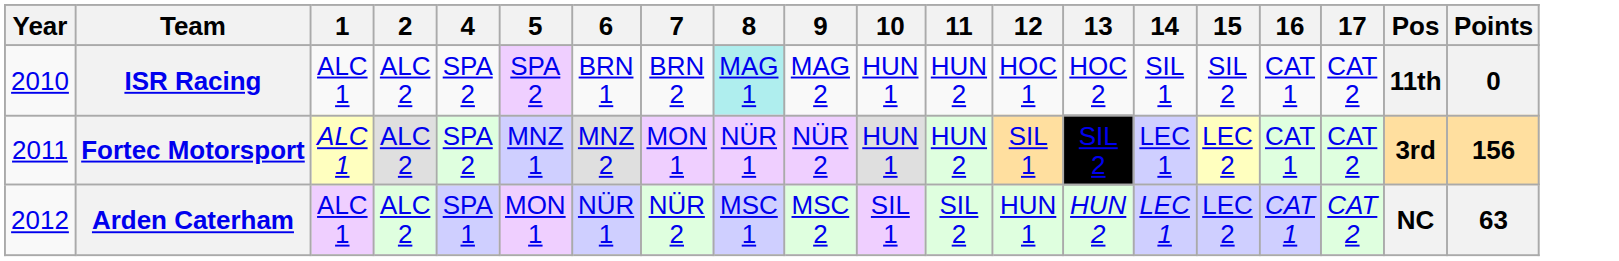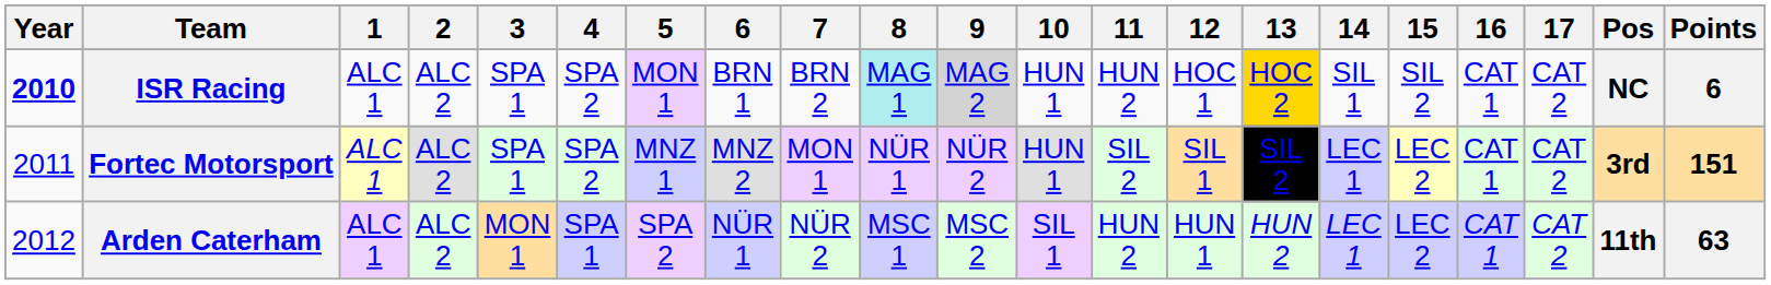 <table class="wikitable" style="text-align:center; font-size:85%">
 <tr>
 <th>Year</th>
 <th>Team</th>
 <th>1</th>
 <th>2</th>
+<th>3</th>
 <th>4</th>
 <th>5</th>
 <th>6</th>
 <th>7</th>
 <th>8</th>
 <th>9</th>
 <th>10</th>
 <th>11</th>
 <th>12</th>
 <th>13</th>
 <th>14</th>
 <th>15</th>
 <th>16</th>
 <th>17</th>
 <th>Pos</th>
 <th>Points</th>
 </tr>
 <tr>
-<td><a href='#'>2010</a></td>
+<td><strong><a href='#'>2010</a></strong></td>
 <th nowrap><a href='#'>ISR Racing</a></th>
 <td><a href='#'>ALC<br>1</a></td>
 <td><a href='#'>ALC<br>2</a></td>
+<td><a href='#'>SPA<br>1</a></td>
 <td><a href='#'>SPA<br>2</a></td>
-<td style="background:#EFCFFF;"><a href='#'>SPA<br>2</a><br></td>
+<td style="background:#EFCFFF;"><a href='#'>MON<br>1</a><br></td>
 <td><a href='#'>BRN<br>1</a></td>
 <td><a href='#'>BRN<br>2</a></td>
 <td style="background: paleturquoise;"><a href='#'>MAG<br>1</a></td>
-<td><a href='#'>MAG<br>2</a></td>
+<td style="background: lightgrey;"><a href='#'>MAG<br>2</a></td>
 <td><a href='#'>HUN<br>1</a></td>
 <td><a href='#'>HUN<br>2</a></td>
 <td><a href='#'>HOC<br>1</a></td>
-<td><a href='#'>HOC<br>2</a></td>
+<td style="background: gold;"><a href='#'>HOC<br>2</a></td>
 <td><a href='#'>SIL<br>1</a></td>
 <td><a href='#'>SIL<br>2</a></td>
 <td><a href='#'>CAT<br>1</a></td>
 <td><a href='#'>CAT<br>2</a></td>
-<th>11th</th>
-<th>0</th>
+<th>NC</th>
+<th>6</th>
 </tr>
 <tr>
 <td><a href='#'>2011</a></td>
 <th nowrap><a href='#'>Fortec Motorsport</a></th>
 <td style="background:#FFFFBF;"><em><a href='#'>ALC<br>1</a></em><br></td>
 <td style="background:#DFDFDF;"><a href='#'>ALC<br>2</a><br></td>
+<td style="background:#DFFFDF;"><a href='#'>SPA<br>1</a><br></td>
 <td style="background:#DFFFDF;"><a href='#'>SPA<br>2</a><br></td>
 <td style="background:#CFCFFF;"><a href='#'>MNZ<br>1</a><br></td>
 <td style="background:#DFDFDF;"><a href='#'>MNZ<br>2</a><br></td>
 <td style="background:#EFCFFF;"><a href='#'>MON<br>1</a><br></td>
 <td style="background:#EFCFFF;"><a href='#'>NÜR<br>1</a><br></td>
 <td style="background:#EFCFFF;"><a href='#'>NÜR<br>2</a><br></td>
 <td style="background:#DFDFDF;"><a href='#'>HUN<br>1</a><br></td>
-<td style="background:#DFFFDF;"><a href='#'>HUN<br>2</a><br></td>
+<td style="background:#DFFFDF;"><a href='#'>SIL<br>2</a><br></td>
 <td style="background:#FFDF9F;"><a href='#'>SIL<br>1</a><br></td>
 <td style="background:#000; color:white;"><a href='#'><span>SIL<br>2</span></a><br></td>
 <td style="background:#CFCFFF;"><a href='#'>LEC<br>1</a><br></td>
 <td style="background:#FFFFBF;"><a href='#'>LEC<br>2</a><br></td>
 <td style="background:#DFFFDF;"><a href='#'>CAT<br>1</a><br></td>
 <td style="background:#DFFFDF;"><a href='#'>CAT<br>2</a><br></td>
 <td style="background:#FFDF9F;"><strong>3rd</strong></td>
-<td style="background:#FFDF9F;"><strong>156</strong></td>
+<td style="background:#FFDF9F;"><strong>151</strong></td>
 </tr>
 <tr>
 <td><a href='#'>2012</a></td>
 <th nowrap><a href='#'>Arden Caterham</a></th>
 <td style="background:#EFCFFF;"><a href='#'>ALC<br>1</a><br></td>
 <td style="background:#DFFFDF;"><a href='#'>ALC<br>2</a><br></td>
+<td style="background:#FFDF9F;"><a href='#'>MON<br>1</a><br></td>
 <td style="background:#CFCFFF;"><a href='#'>SPA<br>1</a><br></td>
-<td style="background:#EFCFFF;"><a href='#'>MON<br>1</a><br></td>
+<td style="background:#EFCFFF;"><a href='#'>SPA<br>2</a><br></td>
 <td style="background:#CFCFFF;"><a href='#'>NÜR<br>1</a><br></td>
 <td style="background:#DFFFDF;"><a href='#'>NÜR<br>2</a><br></td>
 <td style="background:#CFCFFF;"><a href='#'>MSC<br>1</a><br></td>
 <td style="background:#DFFFDF;"><a href='#'>MSC<br>2</a><br></td>
 <td style="background:#EFCFFF;"><a href='#'>SIL<br>1</a><br></td>
-<td style="background:#DFFFDF;"><a href='#'>SIL<br>2</a><br></td>
+<td style="background:#DFFFDF;"><a href='#'>HUN<br>2</a><br></td>
 <td style="background:#DFFFDF;"><a href='#'>HUN<br>1</a><br></td>
 <td style="background:#DFFFDF;"><em><a href='#'>HUN<br>2</a></em><br></td>
 <td style="background:#CFCFFF;"><em><a href='#'>LEC<br>1</a></em><br></td>
 <td style="background:#CFCFFF;"><a href='#'>LEC<br>2</a><br></td>
 <td style="background:#CFCFFF;"><em><a href='#'>CAT<br>1</a></em><br></td>
 <td style="background:#DFFFDF;"><em><a href='#'>CAT<br>2</a></em><br></td>
-<th>NC</th>
+<th>11th</th>
 <th>63</th>
 </tr>
 </table>
